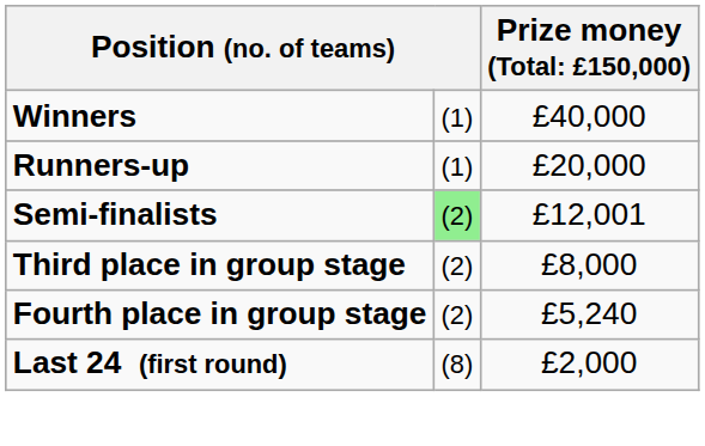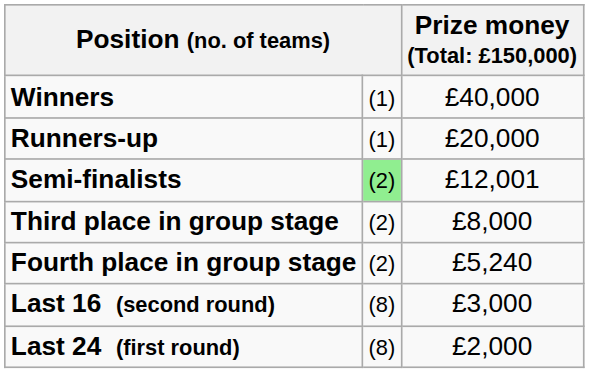 <table class="wikitable">
 <tr>
 <th colspan=2>Position <small>(no. of teams)</small></th>
 <th>Prize money<br><small>(Total: £150,000)</small></th>
 </tr>
 <tr>
 <td><strong>Winners</strong></td>
 <td align=center><small>(1)</small></td>
 <td align=center>£40,000</td>
 </tr>
 <tr>
 <td><strong>Runners-up</strong></td>
 <td align=center><small>(1)</small></td>
 <td align=center>£20,000</td>
 </tr>
 <tr>
 <td><strong>Semi-finalists</strong></td>
 <td align=center style="background: lightgreen;"><small>(2)</small></td>
 <td align=center>£12,001</td>
 </tr>
 <tr>
 <td><strong>Third place in group stage</strong></td>
 <td align=center><small>(2)</small></td>
 <td align=center>£8,000</td>
 </tr>
 <tr>
 <td><strong>Fourth place in group stage</strong></td>
 <td align=center><small>(2)</small></td>
 <td align=center>£5,240</td>
 </tr>
 <tr>
+<td><strong>Last 16  <small>(second round)</small></strong></td>
+<td align=center><small>(8)</small></td>
+<td align=center>£3,000</td>
+</tr>
+<tr>
 <td><strong>Last 24  <small>(first round)</small></strong></td>
 <td align=center><small>(8)</small></td>
 <td align=center>£2,000</td>
 </tr>
 </table>
